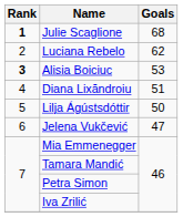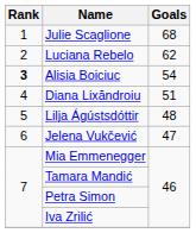 <table class="wikitable sortable" style="text-align: center;">
 <tr>
 <th>Rank</th>
 <th>Name</th>
 <th>Goals</th>
 </tr>
 <tr>
-<td><strong>1</strong></td>
+<td>1</td>
 <td align="left"> <a href='#'>Julie Scaglione</a></td>
 <td>68</td>
 </tr>
 <tr>
 <td>2</td>
 <td align="left"> <a href='#'>Luciana Rebelo</a></td>
 <td>62</td>
 </tr>
 <tr>
 <td><strong>3</strong></td>
 <td align="left"> <a href='#'>Alisia Boiciuc</a></td>
-<td>53</td>
+<td>54</td>
 </tr>
 <tr>
 <td>4</td>
 <td align="left"> <a href='#'>Diana Lixăndroiu</a></td>
 <td>51</td>
 </tr>
 <tr>
 <td>5</td>
 <td align="left"> <a href='#'>Lilja Ágústsdóttir</a></td>
-<td>50</td>
+<td>48</td>
 </tr>
 <tr>
 <td>6</td>
 <td align="left"> <a href='#'>Jelena Vukčević</a></td>
 <td>47</td>
 </tr>
 <tr>
 <td rowspan=4>7</td>
 <td align="left"> <a href='#'>Mia Emmenegger</a></td>
 <td rowspan=4>46</td>
 </tr>
 <tr>
 <td align="left"> <a href='#'>Tamara Mandić</a></td>
 </tr>
 <tr>
 <td align="left"> <a href='#'>Petra Simon</a></td>
 </tr>
 <tr>
 <td align="left"> <a href='#'>Iva Zrilić</a></td>
 </tr>
 <tr>
 </tr>
 </table>
